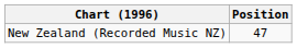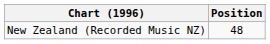 <table class="wikitable sortable">
 <tr>
 <th>Chart (1996)</th>
 <th>Position</th>
 </tr>
 <tr>
 <td align="left">New Zealand (Recorded Music NZ)</td>
-<td align="center">47</td>
+<td align="center">48</td>
 </tr>
 </table>
